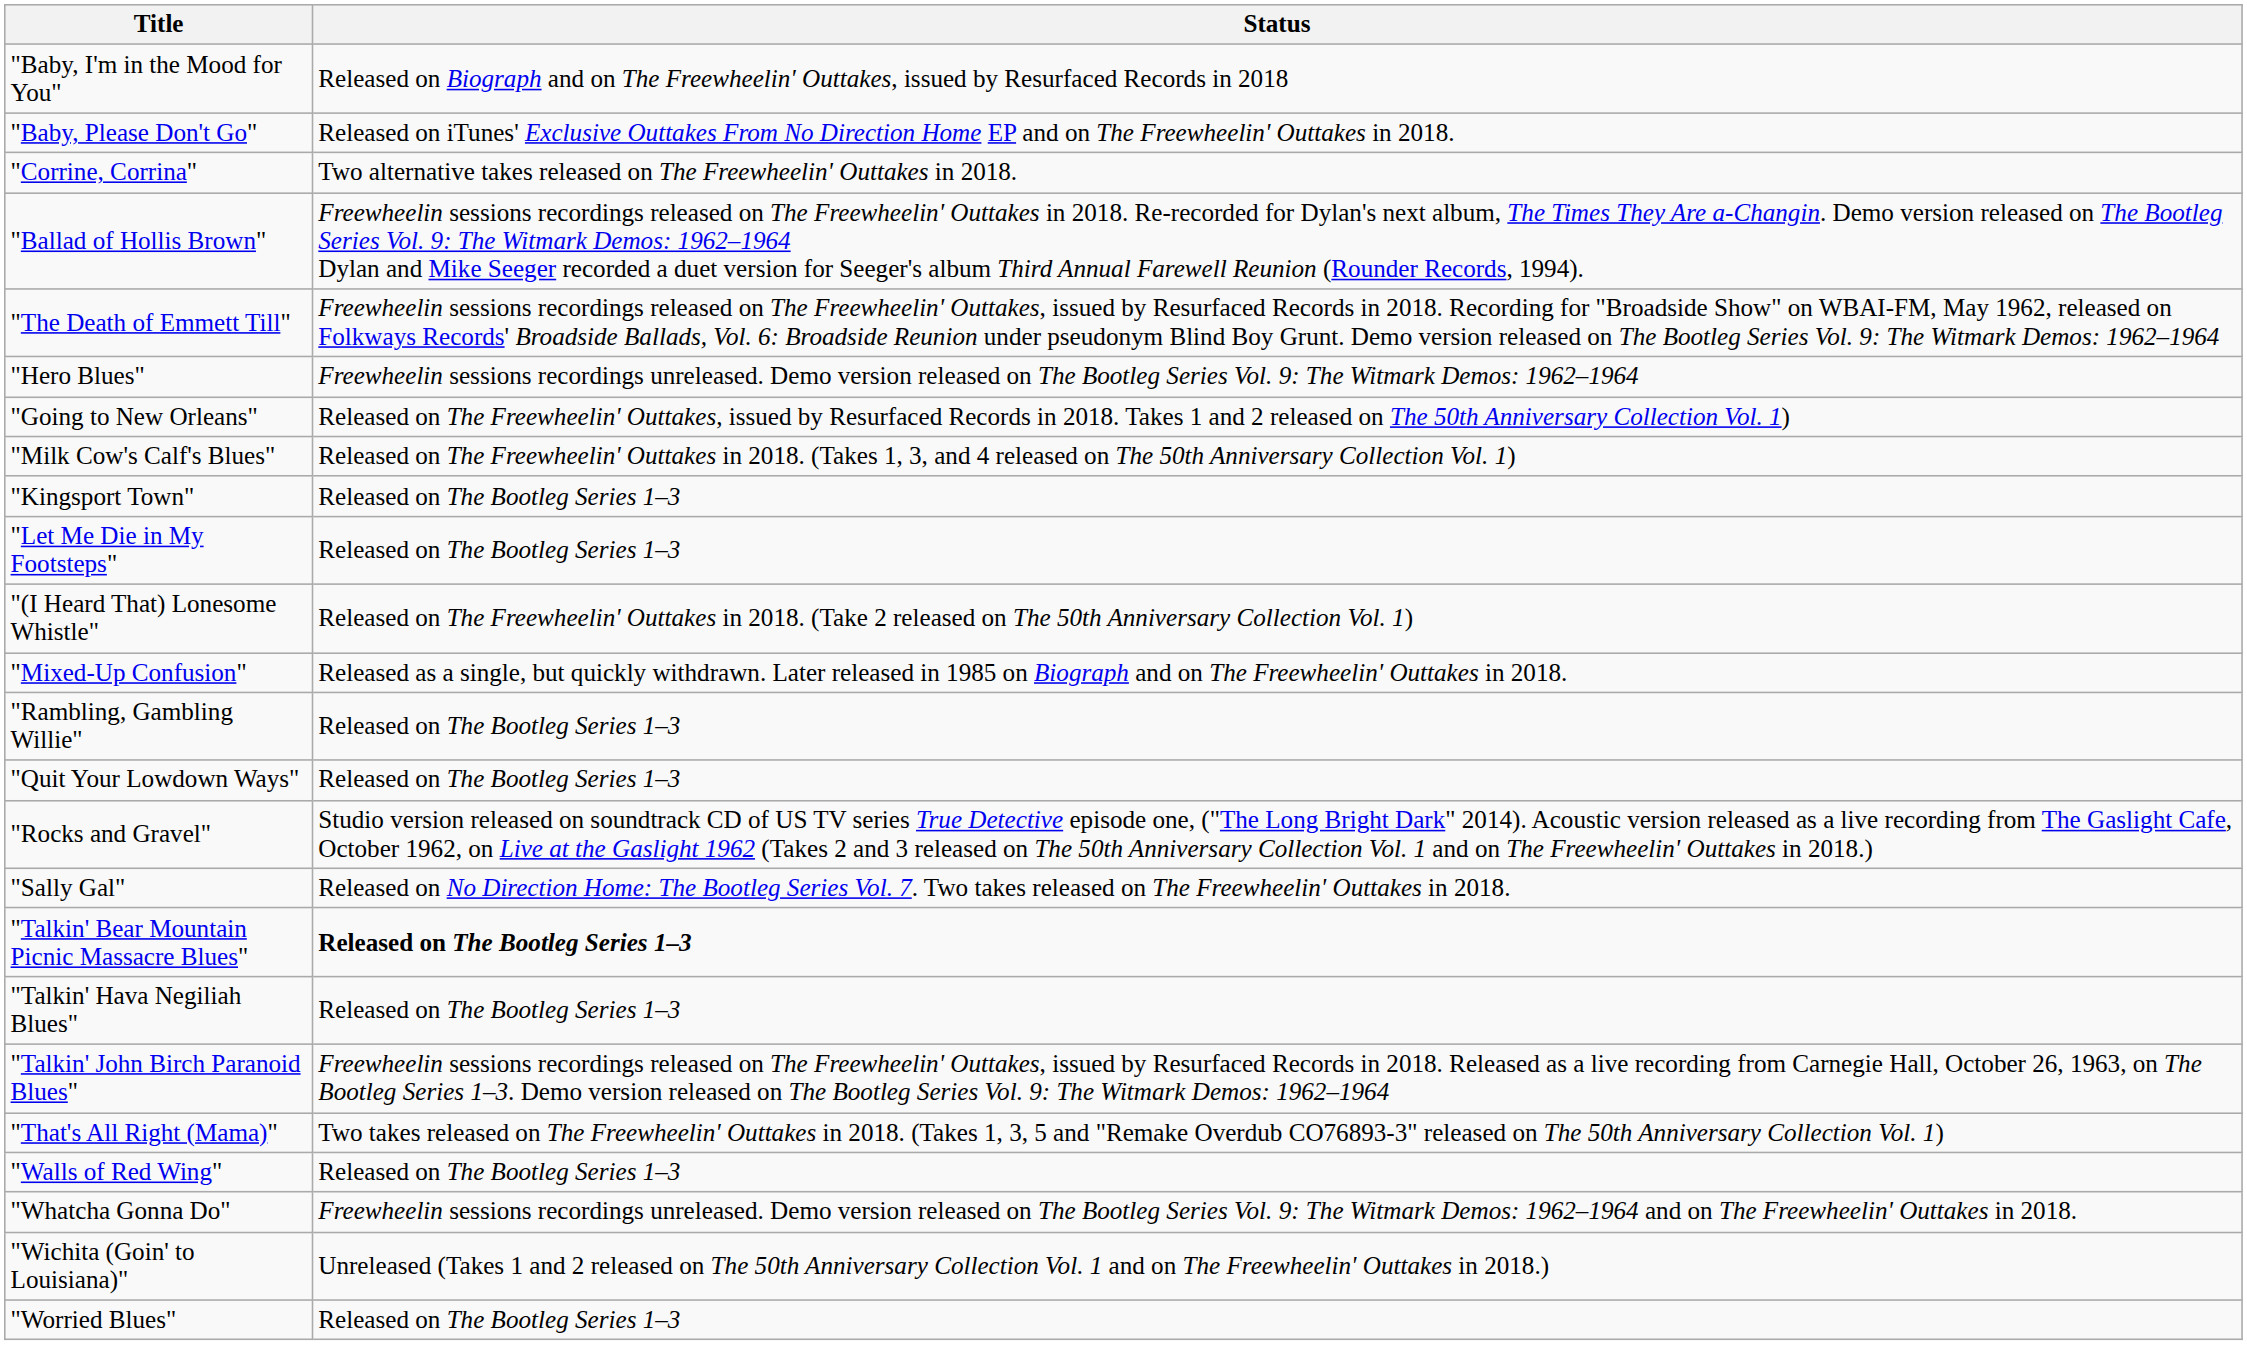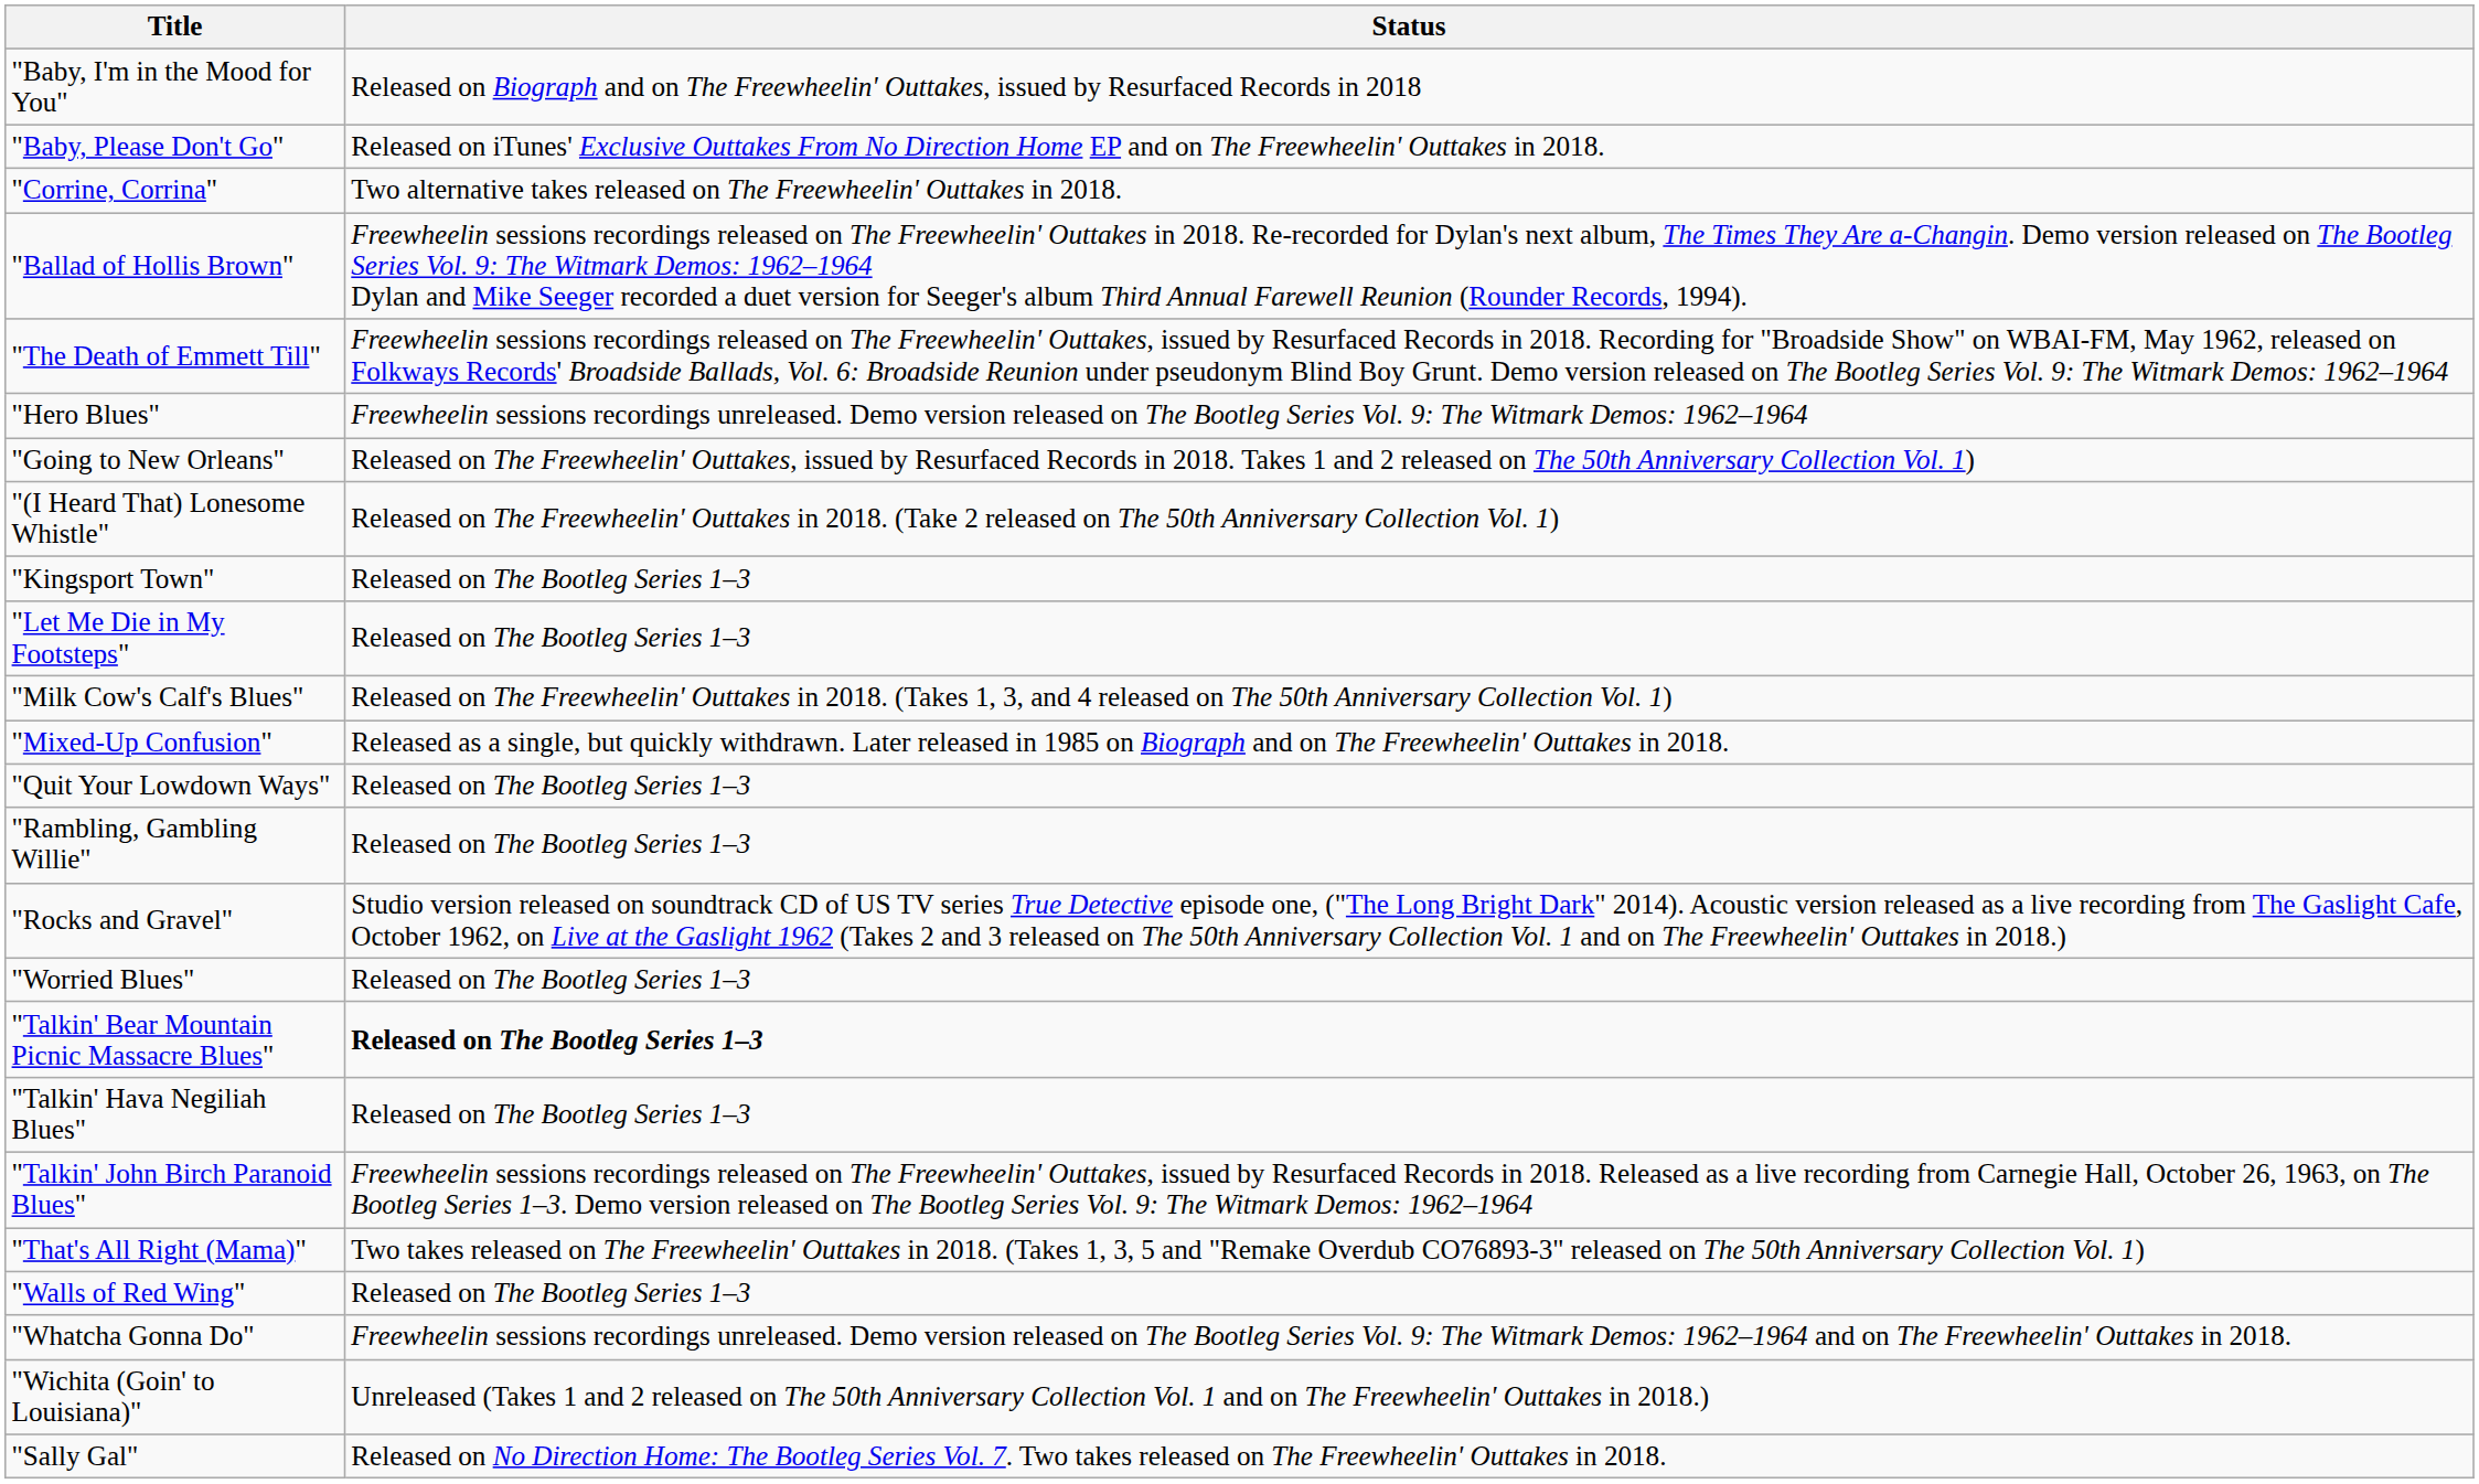 <table class="wikitable collapsible" style="width:90%;">
 <tr>
 <th>Title</th>
 <th>Status</th>
 </tr>
 <tr>
 <td>"Baby, I'm in the Mood for You"</td>
 <td>Released on <em><a href='#'>Biograph</a></em> and on <em>The Freewheelin' Outtakes</em>, issued by Resurfaced Records in 2018</td>
 </tr>
 <tr>
 <td>"<a href='#'>Baby, Please Don't Go</a>" <br></td>
 <td>Released on iTunes' <em><a href='#'>Exclusive Outtakes From No Direction Home</a></em> <a href='#'>EP</a> and on <em>The Freewheelin' Outtakes</em> in 2018.</td>
 </tr>
 <tr>
 <td>"<a href='#'>Corrine, Corrina</a>"</td>
 <td>Two alternative takes released on <em>The Freewheelin' Outtakes</em> in 2018.</td>
 </tr>
 <tr>
 <td>"<a href='#'>Ballad of Hollis Brown</a>"</td>
 <td><em>Freewheelin</em> sessions recordings released on <em>The Freewheelin' Outtakes</em> in 2018. Re-recorded for Dylan's next album, <em><a href='#'>The Times They Are a-Changin</a></em>. Demo version released on <em><a href='#'>The Bootleg Series Vol. 9: The Witmark Demos: 1962–1964</a></em><br>Dylan and <a href='#'>Mike Seeger</a> recorded a duet version for Seeger's album <em>Third Annual Farewell Reunion</em> (<a href='#'>Rounder Records</a>, 1994).</td>
 </tr>
 <tr>
 <td>"<a href='#'>The Death of Emmett Till</a>"</td>
 <td><em>Freewheelin</em> sessions recordings released on <em>The Freewheelin' Outtakes</em>, issued by Resurfaced Records in 2018. Recording for "Broadside Show" on WBAI-FM, May 1962, released on <a href='#'>Folkways Records</a>' <em>Broadside Ballads, Vol. 6: Broadside Reunion</em> under pseudonym Blind Boy Grunt. Demo version released on <em>The Bootleg Series Vol. 9: The Witmark Demos: 1962–1964</em></td>
 </tr>
 <tr>
 <td>"Hero Blues"</td>
 <td><em>Freewheelin</em> sessions recordings unreleased. Demo version released on <em>The Bootleg Series Vol. 9: The Witmark Demos: 1962–1964</em></td>
 </tr>
 <tr>
 <td>"Going to New Orleans"</td>
 <td>Released on <em>The Freewheelin' Outtakes</em>, issued by Resurfaced Records in 2018. Takes 1 and 2 released on <em><a href='#'>The 50th Anniversary Collection Vol. 1</a></em>)</td>
 </tr>
 <tr>
-<td>"Milk Cow's Calf's Blues" <br></td>
-<td>Released on <em>The Freewheelin' Outtakes</em> in 2018. (Takes 1, 3, and 4 released on <em>The 50th Anniversary Collection Vol. 1</em>)</td>
+<td>"(I Heard That) Lonesome Whistle" <br></td>
+<td>Released on <em>The Freewheelin' Outtakes</em> in 2018. (Take 2 released on <em>The 50th Anniversary Collection Vol. 1</em>)</td>
 </tr>
 <tr>
 <td>"Kingsport Town" <br></td>
 <td>Released on <em>The Bootleg Series 1–3</em></td>
 </tr>
 <tr>
 <td>"<a href='#'>Let Me Die in My Footsteps</a>"</td>
 <td>Released on <em>The Bootleg Series 1–3</em></td>
 </tr>
 <tr>
-<td>"(I Heard That) Lonesome Whistle" <br></td>
-<td>Released on <em>The Freewheelin' Outtakes</em> in 2018. (Take 2 released on <em>The 50th Anniversary Collection Vol. 1</em>)</td>
+<td>"Milk Cow's Calf's Blues" <br></td>
+<td>Released on <em>The Freewheelin' Outtakes</em> in 2018. (Takes 1, 3, and 4 released on <em>The 50th Anniversary Collection Vol. 1</em>)</td>
 </tr>
 <tr>
 <td>"<a href='#'>Mixed-Up Confusion</a>"</td>
 <td>Released as a single, but quickly withdrawn. Later released in 1985 on <em><a href='#'>Biograph</a></em> and on <em>The Freewheelin' Outtakes</em> in 2018.</td>
 </tr>
 <tr>
-<td>"Rambling, Gambling Willie"</td>
+<td>"Quit Your Lowdown Ways"</td>
 <td>Released on <em>The Bootleg Series 1–3</em></td>
 </tr>
 <tr>
-<td>"Quit Your Lowdown Ways"</td>
+<td>"Rambling, Gambling Willie"</td>
 <td>Released on <em>The Bootleg Series 1–3</em></td>
 </tr>
 <tr>
 <td>"Rocks and Gravel"</td>
 <td>Studio version released on soundtrack CD of US TV series <em><a href='#'>True Detective</a></em> episode one, ("<a href='#'>The Long Bright Dark</a>" 2014). Acoustic version released as a live recording from <a href='#'>The Gaslight Cafe</a>, October 1962, on <em><a href='#'>Live at the Gaslight 1962</a></em> (Takes 2 and 3 released on <em>The 50th Anniversary Collection Vol. 1</em> and on <em>The Freewheelin' Outtakes</em> in 2018.)</td>
 </tr>
 <tr>
-<td>"Sally Gal"</td>
-<td>Released on <em><a href='#'>No Direction Home: The Bootleg Series Vol. 7</a></em>. Two takes released on <em>The Freewheelin' Outtakes</em> in 2018.</td>
+<td>"Worried Blues" <br></td>
+<td>Released on <em>The Bootleg Series 1–3</em></td>
 </tr>
 <tr>
 <td>"<a href='#'>Talkin' Bear Mountain Picnic Massacre Blues</a>"</td>
 <td><strong>Released on <em>The Bootleg Series 1–3</em></strong></td>
 </tr>
 <tr>
 <td>"Talkin' Hava Negiliah Blues"</td>
 <td>Released on <em>The Bootleg Series 1–3</em></td>
 </tr>
 <tr>
 <td>"<a href='#'>Talkin' John Birch Paranoid Blues</a>"</td>
 <td><em>Freewheelin</em> sessions recordings released on <em>The Freewheelin' Outtakes</em>, issued by Resurfaced Records in 2018. Released as a live recording from Carnegie Hall, October 26, 1963, on <em>The Bootleg Series 1–3</em>. Demo version released on <em>The Bootleg Series Vol. 9: The Witmark Demos: 1962–1964</em></td>
 </tr>
 <tr>
 <td>"<a href='#'>That's All Right (Mama)</a>"<br></td>
 <td>Two takes released on <em>The Freewheelin' Outtakes</em> in 2018. (Takes 1, 3, 5 and "Remake Overdub CO76893-3" released on <em>The 50th Anniversary Collection Vol. 1</em>)</td>
 </tr>
 <tr>
 <td>"<a href='#'>Walls of Red Wing</a>"</td>
 <td>Released on <em>The Bootleg Series 1–3</em></td>
 </tr>
 <tr>
 <td>"Whatcha Gonna Do"</td>
 <td><em>Freewheelin</em> sessions recordings unreleased. Demo version released on <em>The Bootleg Series Vol. 9: The Witmark Demos: 1962–1964</em> and on <em>The Freewheelin' Outtakes</em> in 2018.</td>
 </tr>
 <tr>
 <td>"Wichita (Goin' to Louisiana)" <br></td>
 <td>Unreleased (Takes 1 and 2 released on <em>The 50th Anniversary Collection Vol. 1</em> and on <em>The Freewheelin' Outtakes</em> in 2018.)</td>
 </tr>
 <tr>
-<td>"Worried Blues" <br></td>
-<td>Released on <em>The Bootleg Series 1–3</em></td>
+<td>"Sally Gal"</td>
+<td>Released on <em><a href='#'>No Direction Home: The Bootleg Series Vol. 7</a></em>. Two takes released on <em>The Freewheelin' Outtakes</em> in 2018.</td>
 </tr>
 </table>
